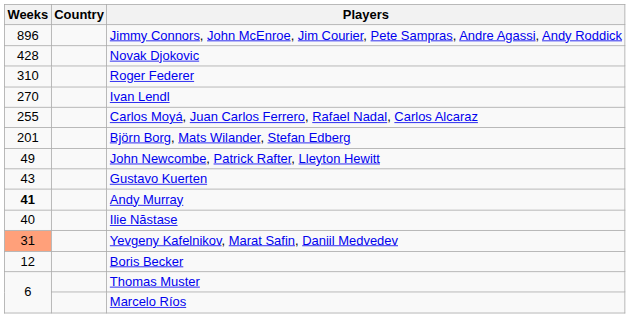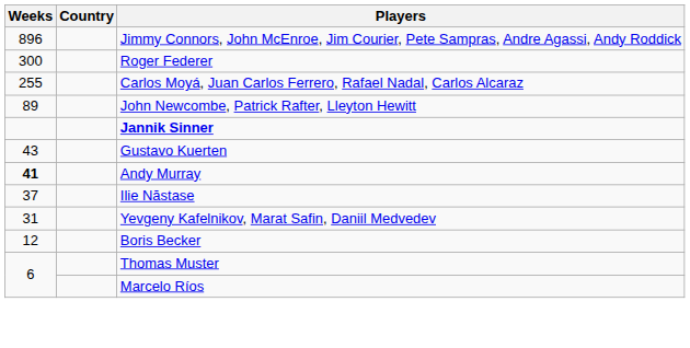 <table class="wikitable sortable">
 <tr>
 <th scope="col">Weeks</th>
 <th scope="col">Country</th>
 <th class="unsortable" scope="col">Players</th>
 </tr>
 <tr>
 <td style="text-align:center">896</td>
 <td></td>
 <td><a href='#'>Jimmy Connors</a>, <a href='#'>John McEnroe</a>, <a href='#'>Jim Courier</a>, <a href='#'>Pete Sampras</a>, <a href='#'>Andre Agassi</a>, <a href='#'>Andy Roddick</a></td>
 </tr>
 <tr>
-<td style="text-align:center">428</td>
-<td></td>
-<td><a href='#'>Novak Djokovic</a></td>
-</tr>
-<tr>
-<td style="text-align:center">310</td>
+<td style="text-align:center">300</td>
 <td></td>
 <td><a href='#'>Roger Federer</a></td>
-</tr>
-<tr>
-<td style="text-align:center">270</td>
-<td></td>
-<td><a href='#'>Ivan Lendl</a></td>
 </tr>
 <tr>
 <td style="text-align:center">255</td>
 <td></td>
 <td><a href='#'>Carlos Moyá</a>, <a href='#'>Juan Carlos Ferrero</a>, <a href='#'>Rafael Nadal</a>, <a href='#'>Carlos Alcaraz</a></td>
 </tr>
 <tr>
-<td style="text-align:center">201</td>
+<td style="text-align:center">89</td>
 <td></td>
-<td><a href='#'>Björn Borg</a>, <a href='#'>Mats Wilander</a>, <a href='#'>Stefan Edberg</a></td>
+<td><a href='#'>John Newcombe</a>, <a href='#'>Patrick Rafter</a>, <a href='#'>Lleyton Hewitt</a></td>
 </tr>
 <tr>
-<td style="text-align:center">49</td>
-<td></td>
-<td><a href='#'>John Newcombe</a>, <a href='#'>Patrick Rafter</a>, <a href='#'>Lleyton Hewitt</a></td>
+<td style="text-align:center"><strong></strong></td>
+<td><strong></strong></td>
+<td><strong><a href='#'>Jannik Sinner</a></strong></td>
 </tr>
 <tr>
 <td style="text-align:center">43</td>
 <td></td>
 <td><a href='#'>Gustavo Kuerten</a></td>
 </tr>
 <tr>
 <td style="text-align:center"><strong>41</strong></td>
 <td></td>
 <td><a href='#'>Andy Murray</a></td>
 </tr>
 <tr>
-<td style="text-align:center">40</td>
+<td style="text-align:center">37</td>
 <td></td>
 <td><a href='#'>Ilie Năstase</a></td>
 </tr>
 <tr>
-<td style="background: lightsalmon; text-align:center">31</td>
+<td style="text-align:center">31</td>
 <td></td>
 <td><a href='#'>Yevgeny Kafelnikov</a>, <a href='#'>Marat Safin</a>, <a href='#'>Daniil Medvedev</a></td>
 </tr>
 <tr>
 <td style="text-align:center">12</td>
 <td></td>
 <td><a href='#'>Boris Becker</a></td>
 </tr>
 <tr>
 <td rowspan="2" style="text-align:center">6</td>
 <td></td>
 <td><a href='#'>Thomas Muster</a></td>
 </tr>
 <tr>
 <td></td>
 <td><a href='#'>Marcelo Ríos</a></td>
 </tr>
 </table>
